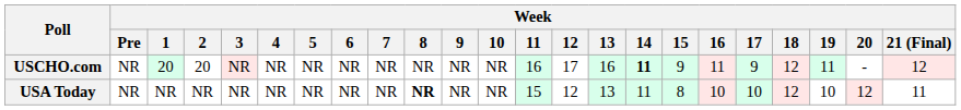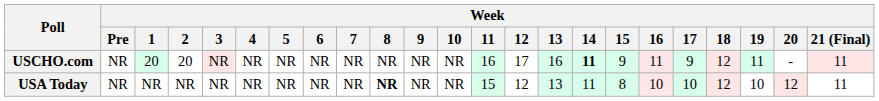 <table class="wikitable" style="white-space:nowrap;">
 <tr>
 <th scope="col" width="100" rowspan="2">Poll</th>
 <th colspan="25">Week</th>
 </tr>
 <tr>
 <th scope="col" width="30">Pre</th>
 <th scope="col" width="30">1</th>
 <th scope="col" width="30">2</th>
 <th scope="col" width="30">3</th>
 <th scope="col" width="30">4</th>
 <th scope="col" width="30">5</th>
 <th scope="col" width="30">6</th>
 <th scope="col" width="30">7</th>
 <th scope="col" width="30">8</th>
 <th scope="col" width="30">9</th>
 <th scope="col" width="30">10</th>
 <th scope="col" width="30">11</th>
 <th scope="col" width="30">12</th>
 <th scope="col" width="30">13</th>
 <th scope="col" width="30">14</th>
 <th scope="col" width="30">15</th>
 <th scope="col" width="30">16</th>
 <th scope="col" width="30">17</th>
 <th scope="col" width="30">18</th>
 <th scope="col" width="30">19</th>
 <th scope="col" width="30">20</th>
 <th scope="col" width="30">21 (Final)</th>
 </tr>
 <tr style="text-align:center;">
 <th>USCHO.com</th>
 <td bgcolor=FFFFFF>NR</td>
 <td bgcolor=D8FFEB>20</td>
 <td bgcolor=FFFFFF>20</td>
 <td bgcolor=FFE6E6>NR</td>
 <td bgcolor=FFFFFF>NR</td>
 <td bgcolor=FFFFFF>NR</td>
 <td bgcolor=FFFFFF>NR</td>
 <td bgcolor=FFFFFF>NR</td>
 <td bgcolor=FFFFFF>NR</td>
 <td bgcolor=FFFFFF>NR</td>
 <td bgcolor=FFFFFF>NR</td>
 <td bgcolor=D8FFEB>16</td>
 <td bgcolor=FFFFFF>17</td>
 <td bgcolor=D8FFEB>16</td>
 <td bgcolor=D8FFEB><strong>11</strong></td>
 <td bgcolor=D8FFEB>9</td>
 <td bgcolor=FFE6E6>11</td>
 <td bgcolor=D8FFEB>9</td>
 <td bgcolor=FFE6E6>12</td>
 <td bgcolor=D8FFEB>11</td>
 <td bgcolor=FFFFFF>-</td>
-<td bgcolor=FFE6E6>12</td>
+<td bgcolor=FFE6E6>11</td>
 </tr>
 <tr style="text-align:center;">
 <th>USA Today</th>
 <td bgcolor=FFFFFF>NR</td>
 <td bgcolor=FFFFFF>NR</td>
 <td bgcolor=FFFFFF>NR</td>
 <td bgcolor=FFFFFF>NR</td>
 <td bgcolor=FFFFFF>NR</td>
 <td bgcolor=FFFFFF>NR</td>
 <td bgcolor=FFFFFF>NR</td>
 <td bgcolor=FFFFFF>NR</td>
 <td bgcolor=FFFFFF><strong>NR</strong></td>
 <td bgcolor=FFFFFF>NR</td>
 <td bgcolor=FFFFFF>NR</td>
 <td bgcolor=D8FFEB>15</td>
 <td bgcolor=FFFFFF>12</td>
 <td bgcolor=D8FFEB>13</td>
 <td bgcolor=D8FFEB>11</td>
 <td bgcolor=D8FFEB>8</td>
 <td bgcolor=FFE6E6>10</td>
 <td bgcolor=D8FFEB>10</td>
 <td bgcolor=FFE6E6>12</td>
 <td bgcolor=FFFFFF>10</td>
 <td bgcolor=FFE6E6>12</td>
 <td bgcolor=FFFFFF>11</td>
 </tr>
 </table>
